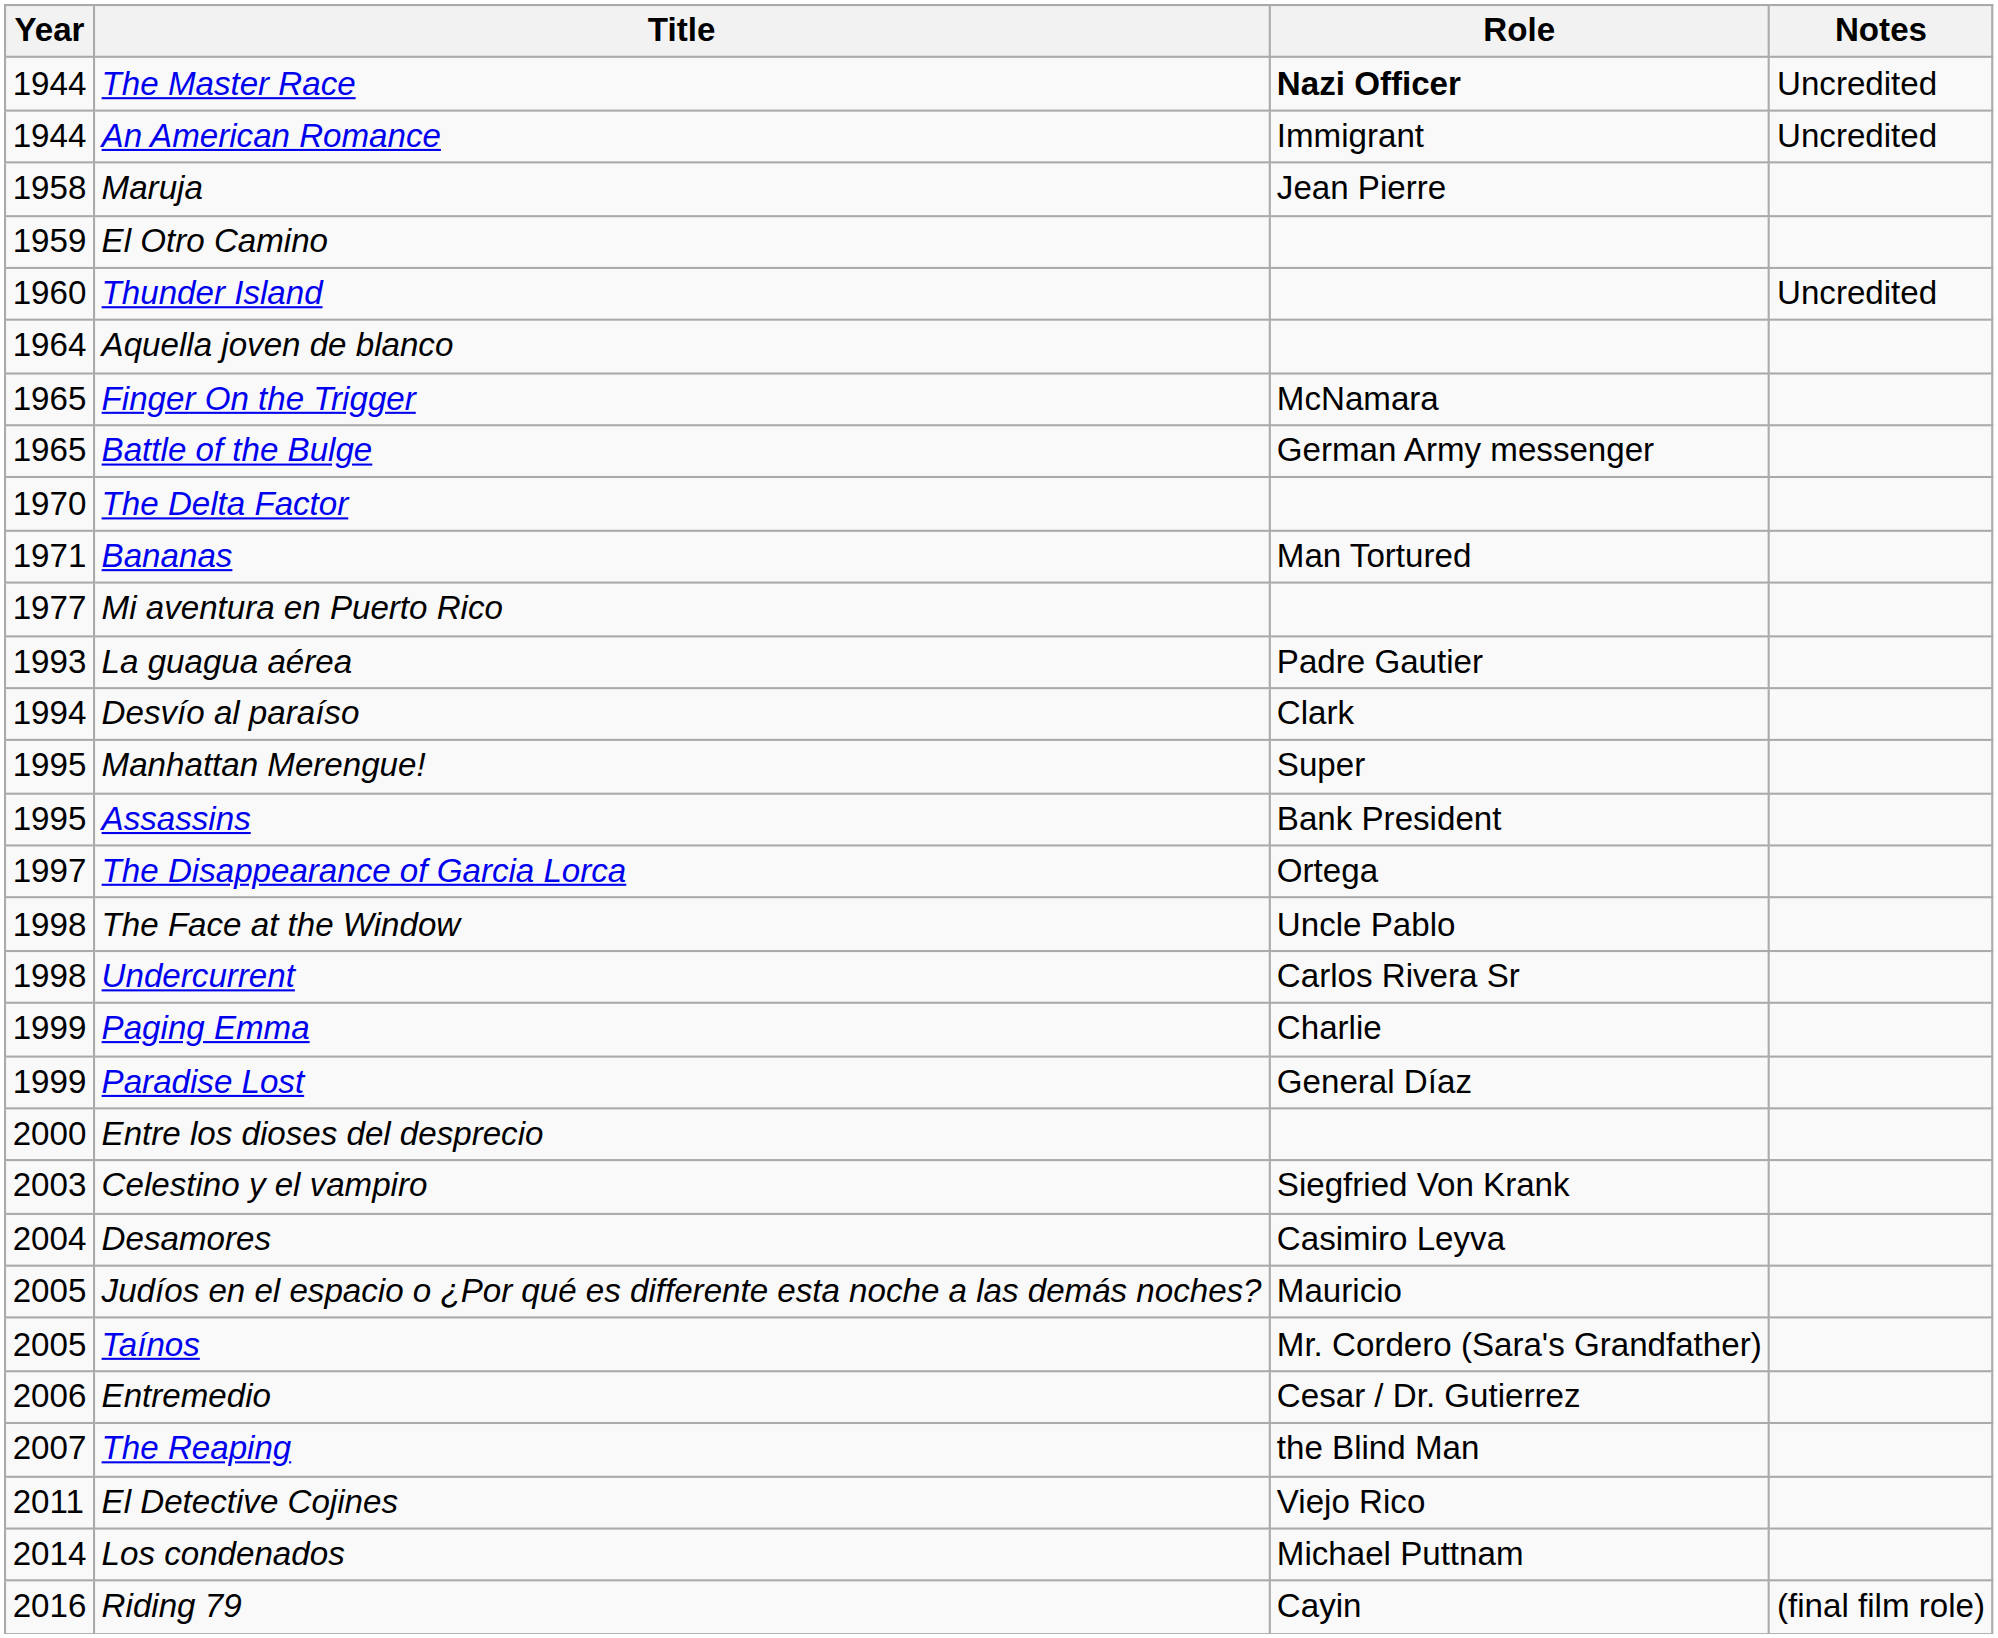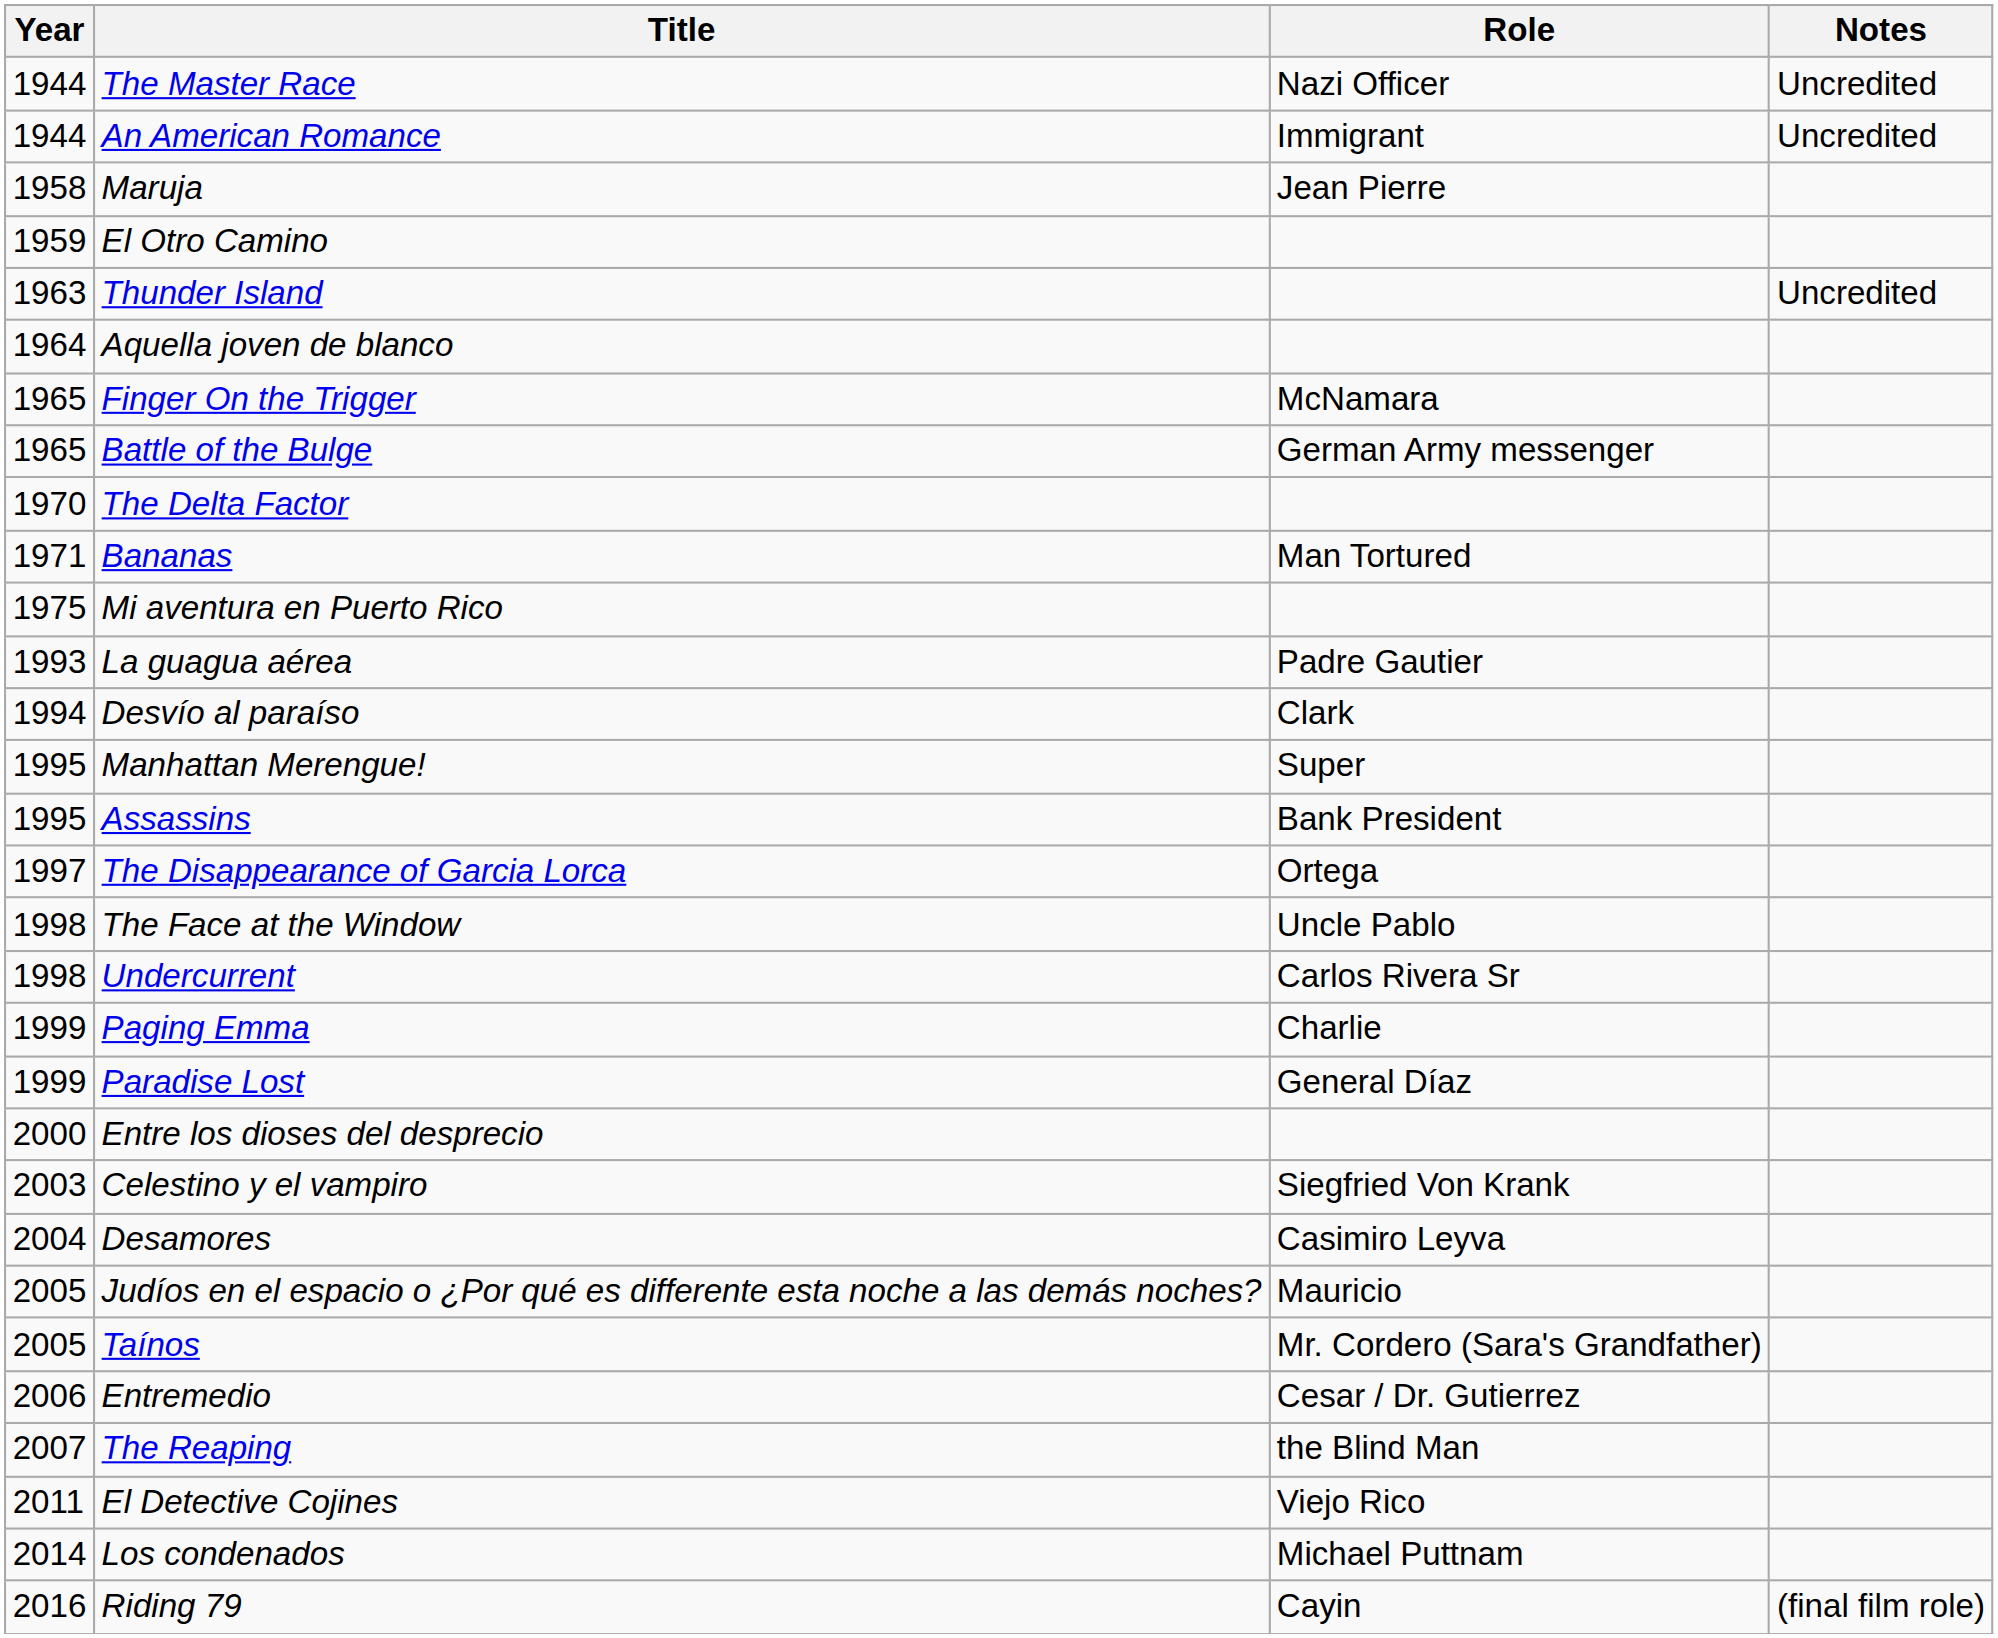 <table class="wikitable">
 <tr>
 <th>Year</th>
 <th>Title</th>
 <th>Role</th>
 <th>Notes</th>
 </tr>
 <tr>
 <td>1944</td>
 <td><em><a href='#'>The Master Race</a></em></td>
-<td><strong>Nazi Officer</strong></td>
+<td>Nazi Officer</td>
 <td>Uncredited</td>
 </tr>
 <tr>
 <td>1944</td>
 <td><em><a href='#'>An American Romance</a></em></td>
 <td>Immigrant</td>
 <td>Uncredited</td>
 </tr>
 <tr>
 <td>1958</td>
 <td><em>Maruja</em></td>
 <td>Jean Pierre</td>
 <td></td>
 </tr>
 <tr>
 <td>1959</td>
 <td><em>El Otro Camino</em></td>
 <td></td>
 <td></td>
 </tr>
 <tr>
-<td>1960</td>
+<td>1963</td>
 <td><em><a href='#'>Thunder Island</a></em></td>
 <td></td>
 <td>Uncredited</td>
 </tr>
 <tr>
 <td>1964</td>
 <td><em>Aquella joven de blanco</em></td>
 <td></td>
 <td></td>
 </tr>
 <tr>
 <td>1965</td>
 <td><em><a href='#'>Finger On the Trigger</a></em></td>
 <td>McNamara</td>
 <td></td>
 </tr>
 <tr>
 <td>1965</td>
 <td><em><a href='#'>Battle of the Bulge</a></em></td>
 <td>German Army messenger</td>
 <td></td>
 </tr>
 <tr>
 <td>1970</td>
 <td><em><a href='#'>The Delta Factor</a></em></td>
 <td></td>
 <td></td>
 </tr>
 <tr>
 <td>1971</td>
 <td><em><a href='#'>Bananas</a></em></td>
 <td>Man Tortured</td>
 <td></td>
 </tr>
 <tr>
-<td>1977</td>
+<td>1975</td>
 <td><em>Mi aventura en Puerto Rico</em></td>
 <td></td>
 <td></td>
 </tr>
 <tr>
 <td>1993</td>
 <td><em>La guagua aérea</em></td>
 <td>Padre Gautier</td>
 <td></td>
 </tr>
 <tr>
 <td>1994</td>
 <td><em>Desvío al paraíso</em></td>
 <td>Clark</td>
 <td></td>
 </tr>
 <tr>
 <td>1995</td>
 <td><em>Manhattan Merengue!</em></td>
 <td>Super</td>
 <td></td>
 </tr>
 <tr>
 <td>1995</td>
 <td><em><a href='#'>Assassins</a></em></td>
 <td>Bank President</td>
 <td></td>
 </tr>
 <tr>
 <td>1997</td>
 <td><em><a href='#'>The Disappearance of Garcia Lorca</a></em></td>
 <td>Ortega</td>
 <td></td>
 </tr>
 <tr>
 <td>1998</td>
 <td><em>The Face at the Window</em></td>
 <td>Uncle Pablo</td>
 <td></td>
 </tr>
 <tr>
 <td>1998</td>
 <td><em><a href='#'>Undercurrent</a></em></td>
 <td>Carlos Rivera Sr</td>
 <td></td>
 </tr>
 <tr>
 <td>1999</td>
 <td><em><a href='#'>Paging Emma</a></em></td>
 <td>Charlie</td>
 <td></td>
 </tr>
 <tr>
 <td>1999</td>
 <td><em><a href='#'>Paradise Lost</a></em></td>
 <td>General Díaz</td>
 <td></td>
 </tr>
 <tr>
 <td>2000</td>
 <td><em>Entre los dioses del desprecio</em></td>
 <td></td>
 <td></td>
 </tr>
 <tr>
 <td>2003</td>
 <td><em>Celestino y el vampiro</em></td>
 <td>Siegfried Von Krank</td>
 <td></td>
 </tr>
 <tr>
 <td>2004</td>
 <td><em>Desamores</em></td>
 <td>Casimiro Leyva</td>
 <td></td>
 </tr>
 <tr>
 <td>2005</td>
 <td><em>Judíos en el espacio o ¿Por qué es differente esta noche a las demás noches?</em></td>
 <td>Mauricio</td>
 <td></td>
 </tr>
 <tr>
 <td>2005</td>
 <td><em><a href='#'>Taínos</a></em></td>
 <td>Mr. Cordero (Sara's Grandfather)</td>
 <td></td>
 </tr>
 <tr>
 <td>2006</td>
 <td><em>Entremedio</em></td>
 <td>Cesar / Dr. Gutierrez</td>
 <td></td>
 </tr>
 <tr>
 <td>2007</td>
 <td><em><a href='#'>The Reaping</a></em></td>
 <td>the Blind Man</td>
 <td></td>
 </tr>
 <tr>
 <td>2011</td>
 <td><em>El Detective Cojines</em></td>
 <td>Viejo Rico</td>
 <td></td>
 </tr>
 <tr>
 <td>2014</td>
 <td><em>Los condenados</em></td>
 <td>Michael Puttnam</td>
 <td></td>
 </tr>
 <tr>
 <td>2016</td>
 <td><em>Riding 79</em></td>
 <td>Cayin</td>
 <td>(final film role)</td>
 </tr>
 </table>
